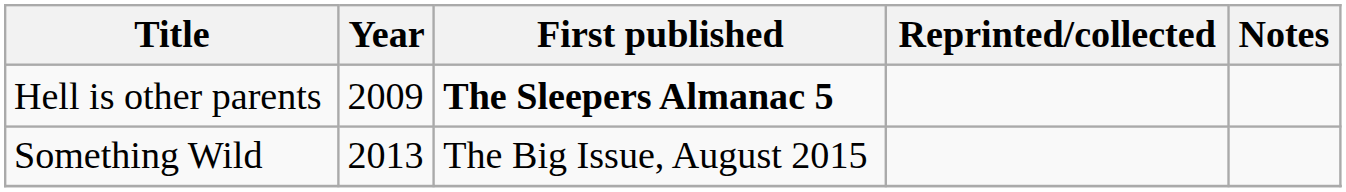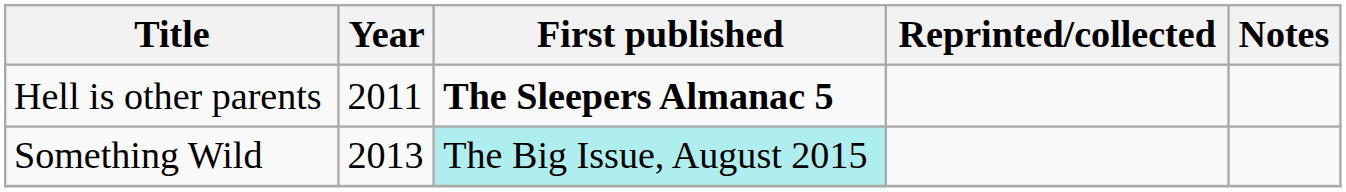 <table class='wikitable sortable' width='90%'>
 <tr>
 <th width=25%>Title</th>
 <th>Year</th>
 <th>First published</th>
 <th>Reprinted/collected</th>
 <th>Notes</th>
 </tr>
 <tr>
 <td>Hell is other parents</td>
-<td>2009</td>
+<td>2011</td>
 <td><strong>The Sleepers Almanac 5</strong></td>
 <td></td>
 <td></td>
 </tr>
 <tr>
 <td>Something Wild</td>
 <td>2013</td>
-<td>The Big Issue, August 2015</td>
+<td style="background: paleturquoise;">The Big Issue, August 2015</td>
 <td></td>
 <td></td>
 </tr>
 <tr>
 </tr>
 </table>
